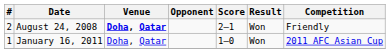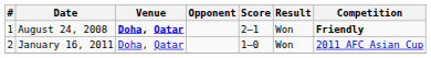 <table class="wikitable">
 <tr>
 <th>#</th>
 <th>Date</th>
 <th>Venue</th>
 <th>Opponent</th>
 <th>Score</th>
 <th>Result</th>
 <th>Competition</th>
 </tr>
 <tr>
-<td>2</td>
+<td>1</td>
 <td>August 24, 2008</td>
 <td><strong><a href='#'>Doha</a>, <a href='#'>Qatar</a></strong></td>
 <td></td>
 <td>2–1</td>
 <td>Won</td>
-<td>Friendly</td>
+<td><strong>Friendly</strong></td>
 </tr>
 <tr>
-<td>1</td>
+<td>2</td>
 <td>January 16, 2011</td>
 <td><a href='#'>Doha</a>, <a href='#'>Qatar</a></td>
 <td></td>
 <td>1–0</td>
 <td>Won</td>
 <td><a href='#'>2011 AFC Asian Cup</a></td>
 </tr>
 <tr>
 </tr>
 </table>
